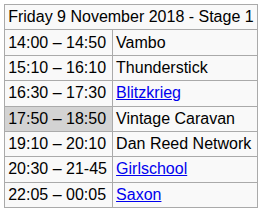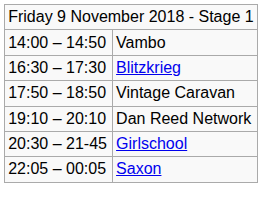 <table class="wikitable">
 <tr>
 <td colspan="2">Friday 9 November 2018 - Stage 1</td>
 </tr>
 <tr>
 <td>14:00 – 14:50</td>
 <td>Vambo</td>
 </tr>
 <tr>
-<td>15:10 – 16:10</td>
-<td>Thunderstick</td>
-</tr>
-<tr>
 <td>16:30 – 17:30</td>
 <td><a href='#'>Blitzkrieg</a></td>
 </tr>
 <tr>
-<td style="background: lightgrey;">17:50 – 18:50</td>
+<td>17:50 – 18:50</td>
 <td>Vintage Caravan</td>
 </tr>
 <tr>
 <td>19:10 – 20:10</td>
 <td>Dan Reed Network</td>
 </tr>
 <tr>
 <td>20:30 – 21-45</td>
 <td><a href='#'>Girlschool</a></td>
 </tr>
 <tr>
 <td>22:05 – 00:05</td>
 <td><a href='#'>Saxon</a></td>
 </tr>
 </table>
